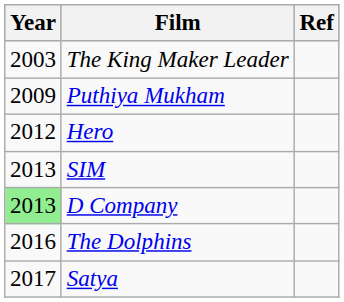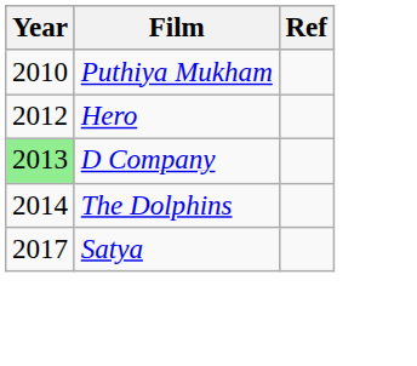 <table class="wikitable sortable">
 <tr style="background:#ccc; text-align:center;">
 <th>Year</th>
 <th>Film</th>
 <th>Ref</th>
 </tr>
 <tr>
-<td>2003</td>
-<td><em>The King Maker Leader</em></td>
-<td></td>
-</tr>
-<tr>
-<td>2009</td>
+<td>2010</td>
 <td><em><a href='#'>Puthiya Mukham</a></em></td>
 <td></td>
 </tr>
 <tr>
 <td>2012</td>
 <td><em><a href='#'>Hero</a></em></td>
 <td></td>
 </tr>
 <tr>
-<td>2013</td>
-<td><em><a href='#'>SIM</a></em></td>
-<td></td>
-</tr>
-<tr>
 <td style="background: lightgreen;">2013</td>
 <td><em><a href='#'>D Company</a></em></td>
 <td></td>
 </tr>
 <tr>
-<td>2016</td>
+<td>2014</td>
 <td><em><a href='#'>The Dolphins</a></em></td>
 <td></td>
 </tr>
 <tr>
 <td>2017</td>
 <td><em><a href='#'>Satya</a></em></td>
 <td></td>
 </tr>
 </table>
